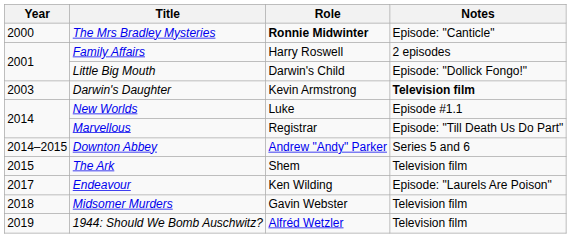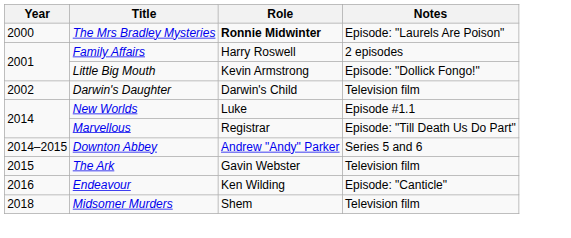 <table class="wikitable sortable">
 <tr>
 <th>Year</th>
 <th>Title</th>
 <th>Role</th>
 <th class="unsortable">Notes</th>
 </tr>
 <tr>
 <td>2000</td>
 <td><em><a href='#'>The Mrs Bradley Mysteries</a></em></td>
 <td><strong>Ronnie Midwinter</strong></td>
-<td>Episode: "Canticle"</td>
+<td>Episode: "Laurels Are Poison"</td>
 </tr>
 <tr>
 <td rowspan="2">2001</td>
 <td><em><a href='#'>Family Affairs</a></em></td>
 <td>Harry Roswell</td>
 <td>2 episodes</td>
 </tr>
 <tr>
 <td><em>Little Big Mouth</em></td>
-<td>Darwin's Child</td>
+<td>Kevin Armstrong</td>
 <td>Episode: "Dollick Fongo!"</td>
 </tr>
 <tr>
-<td>2003</td>
+<td>2002</td>
 <td><em>Darwin's Daughter</em></td>
-<td>Kevin Armstrong</td>
-<td><strong>Television film</strong></td>
+<td>Darwin's Child</td>
+<td>Television film</td>
 </tr>
 <tr>
 <td rowspan="2">2014</td>
 <td><em><a href='#'>New Worlds</a></em></td>
 <td>Luke</td>
 <td>Episode #1.1</td>
 </tr>
 <tr>
 <td><em><a href='#'>Marvellous</a></em></td>
 <td>Registrar</td>
 <td>Episode: "Till Death Us Do Part"</td>
 </tr>
 <tr>
 <td>2014–2015</td>
 <td><em><a href='#'>Downton Abbey</a></em></td>
 <td><a href='#'>Andrew "Andy" Parker</a></td>
 <td>Series 5 and 6</td>
 </tr>
 <tr>
 <td>2015</td>
 <td><em><a href='#'>The Ark</a></em></td>
-<td>Shem</td>
+<td>Gavin Webster</td>
 <td>Television film</td>
 </tr>
 <tr>
-<td>2017</td>
+<td>2016</td>
 <td><em><a href='#'>Endeavour</a></em></td>
 <td>Ken Wilding</td>
-<td>Episode: "Laurels Are Poison"</td>
+<td>Episode: "Canticle"</td>
 </tr>
 <tr>
 <td>2018</td>
 <td><em><a href='#'>Midsomer Murders</a></em></td>
-<td>Gavin Webster</td>
-<td>Television film</td>
-</tr>
-<tr>
-<td>2019</td>
-<td><em>1944: Should We Bomb Auschwitz?</em></td>
-<td><a href='#'>Alfréd Wetzler</a></td>
+<td>Shem</td>
 <td>Television film</td>
 </tr>
 </table>
